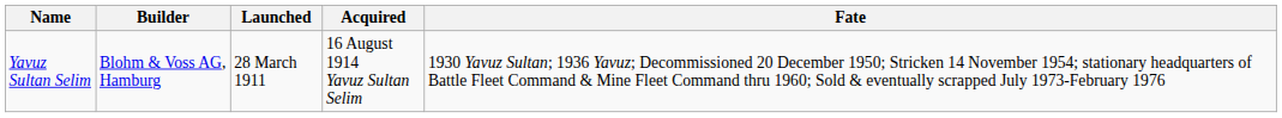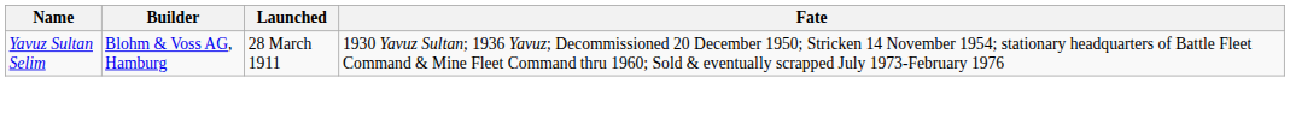 <table class="wikitable">
 <tr>
 <th>Name</th>
 <th>Builder</th>
 <th>Launched</th>
-<th>Acquired</th>
 <th>Fate</th>
 </tr>
 <tr>
 <td><a href='#'><em>Yavuz Sultan Selim</em></a></td>
 <td> <a href='#'>Blohm & Voss AG</a>, <a href='#'>Hamburg</a></td>
 <td>28 March 1911<br></td>
-<td>16 August 1914<br> <em>Yavuz Sultan Selim</em></td>
 <td>1930 <em>Yavuz Sultan</em>; 1936 <em>Yavuz</em>; Decommissioned 20 December 1950; Stricken 14 November 1954; stationary headquarters of Battle Fleet Command & Mine Fleet Command thru 1960; Sold & eventually scrapped July 1973-February 1976</td>
 </tr>
 </table>
